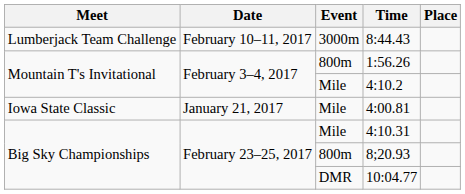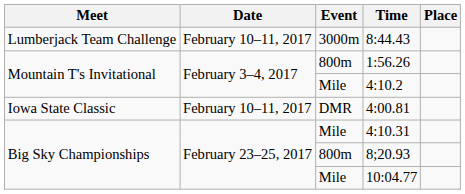 <table class="wikitable sortable">
 <tr>
 <th>Meet</th>
 <th>Date</th>
 <th>Event</th>
 <th>Time</th>
 <th>Place</th>
 </tr>
 <tr>
 <td>Lumberjack Team Challenge</td>
 <td>February 10–11, 2017</td>
 <td>3000m</td>
 <td>8:44.43</td>
 <td></td>
 </tr>
 <tr>
 <td rowspan="2">Mountain T's Invitational</td>
 <td rowspan="2">February 3–4, 2017</td>
 <td>800m</td>
 <td>1:56.26</td>
 <td></td>
 </tr>
 <tr>
 <td>Mile</td>
 <td>4:10.2</td>
 <td></td>
 </tr>
 <tr>
 <td>Iowa State Classic</td>
-<td>January 21, 2017</td>
-<td>Mile</td>
+<td>February 10–11, 2017</td>
+<td>DMR</td>
 <td>4:00.81</td>
 <td></td>
 </tr>
 <tr>
 <td rowspan="3">Big Sky Championships</td>
 <td rowspan="3">February 23–25, 2017</td>
 <td>Mile</td>
 <td>4:10.31</td>
 <td></td>
 </tr>
 <tr>
 <td>800m</td>
 <td>8;20.93</td>
 <td></td>
 </tr>
 <tr>
-<td>DMR</td>
+<td>Mile</td>
 <td>10:04.77</td>
 <td></td>
 </tr>
 </table>
